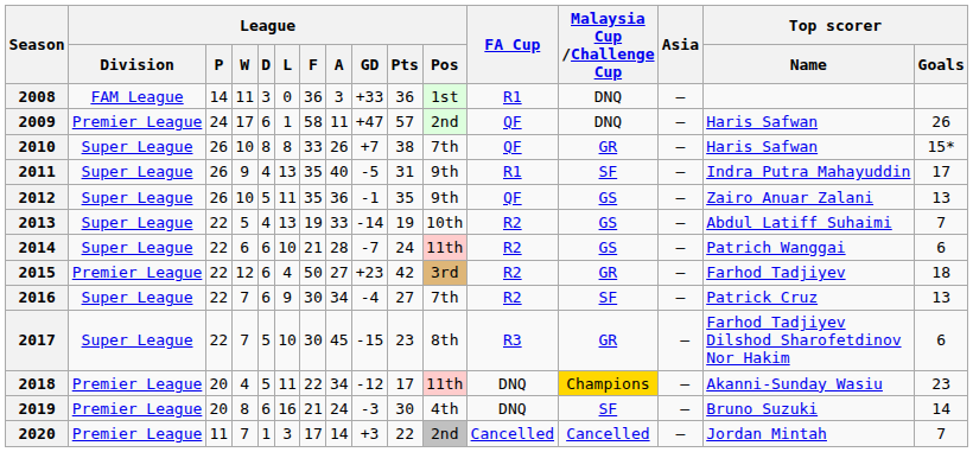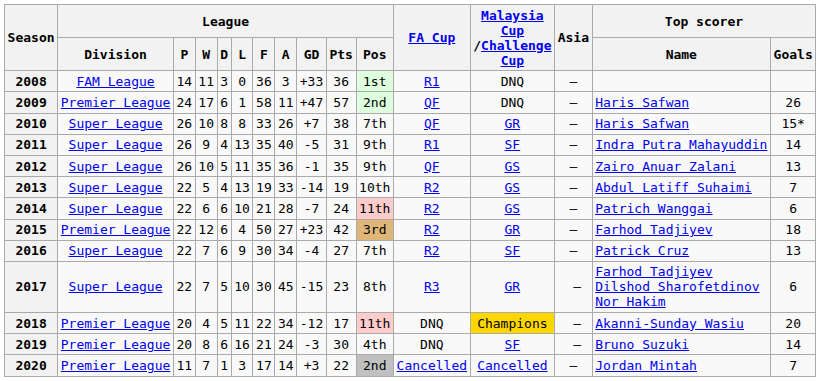 <table class="wikitable" style="text-align: center">
 <tr>
 <th rowspan=2>Season</th>
 <th colspan=10>League</th>
 <th rowspan=2><a href='#'>FA Cup</a></th>
 <th rowspan=2><a href='#'>Malaysia<br>Cup</a><br>/<a href='#'>Challenge<br>Cup</a></th>
 <th rowspan=2>Asia</th>
 <th colspan=2>Top scorer</th>
 </tr>
 <tr>
 <th>Division</th>
 <th>P</th>
 <th>W</th>
 <th>D</th>
 <th>L</th>
 <th>F</th>
 <th>A</th>
 <th>GD</th>
 <th>Pts</th>
 <th>Pos</th>
 <th>Name</th>
 <th>Goals</th>
 </tr>
 <tr>
 <th>2008</th>
 <td><a href='#'>FAM League</a></td>
 <td>14</td>
 <td>11</td>
 <td>3</td>
 <td>0</td>
 <td>36</td>
 <td>3</td>
 <td>+33</td>
 <td>36</td>
 <td style="background:#dfd;">1st</td>
 <td><a href='#'>R1</a></td>
 <td>DNQ</td>
 <td>–</td>
 <td align=left></td>
 <td></td>
 </tr>
 <tr>
 <th>2009</th>
 <td><a href='#'>Premier League</a></td>
 <td>24</td>
 <td>17</td>
 <td>6</td>
 <td>1</td>
 <td>58</td>
 <td>11</td>
 <td>+47</td>
 <td>57</td>
 <td style="background:#dfd;">2nd</td>
 <td><a href='#'>QF</a></td>
 <td>DNQ</td>
 <td>–</td>
 <td align=left> <a href='#'>Haris Safwan</a></td>
 <td>26</td>
 </tr>
 <tr>
 <th>2010</th>
 <td><a href='#'>Super League</a></td>
 <td>26</td>
 <td>10</td>
 <td>8</td>
 <td>8</td>
 <td>33</td>
 <td>26</td>
 <td>+7</td>
 <td>38</td>
 <td>7th</td>
 <td><a href='#'>QF</a></td>
 <td><a href='#'>GR</a></td>
 <td>–</td>
 <td align=left> <a href='#'>Haris Safwan</a></td>
 <td>15*</td>
 </tr>
 <tr>
 <th>2011</th>
 <td><a href='#'>Super League</a></td>
 <td>26</td>
 <td>9</td>
 <td>4</td>
 <td>13</td>
 <td>35</td>
 <td>40</td>
 <td>-5</td>
 <td>31</td>
 <td>9th</td>
 <td><a href='#'>R1</a></td>
 <td><a href='#'>SF</a></td>
 <td>–</td>
 <td align=left> <a href='#'>Indra Putra Mahayuddin</a></td>
-<td>17</td>
+<td>14</td>
 </tr>
 <tr>
 <th>2012</th>
 <td><a href='#'>Super League</a></td>
 <td>26</td>
 <td>10</td>
 <td>5</td>
 <td>11</td>
 <td>35</td>
 <td>36</td>
 <td>-1</td>
 <td>35</td>
 <td>9th</td>
 <td><a href='#'>QF</a></td>
 <td><a href='#'>GS</a></td>
 <td>–</td>
 <td align=left> <a href='#'>Zairo Anuar Zalani</a></td>
 <td>13</td>
 </tr>
 <tr>
 <th>2013</th>
 <td><a href='#'>Super League</a></td>
 <td>22</td>
 <td>5</td>
 <td>4</td>
 <td>13</td>
 <td>19</td>
 <td>33</td>
 <td>-14</td>
 <td>19</td>
 <td>10th</td>
 <td><a href='#'>R2</a></td>
 <td><a href='#'>GS</a></td>
 <td>–</td>
 <td align=left> <a href='#'>Abdul Latiff Suhaimi</a></td>
 <td>7</td>
 </tr>
 <tr>
 <th>2014</th>
 <td><a href='#'>Super League</a></td>
 <td>22</td>
 <td>6</td>
 <td>6</td>
 <td>10</td>
 <td>21</td>
 <td>28</td>
 <td>-7</td>
 <td>24</td>
 <td style="background:#fcc;">11th</td>
 <td><a href='#'>R2</a></td>
 <td><a href='#'>GS</a></td>
 <td>–</td>
 <td align=left> <a href='#'>Patrich Wanggai</a></td>
 <td>6</td>
 </tr>
 <tr>
 <th>2015</th>
 <td><a href='#'>Premier League</a></td>
 <td>22</td>
 <td>12</td>
 <td>6</td>
 <td>4</td>
 <td>50</td>
 <td>27</td>
 <td>+23</td>
 <td>42</td>
 <td style="background:#deb678;">3rd</td>
 <td><a href='#'>R2</a></td>
 <td><a href='#'>GR</a></td>
 <td>–</td>
 <td align=left> <a href='#'>Farhod Tadjiyev</a></td>
 <td>18</td>
 </tr>
 <tr>
 <th>2016</th>
 <td><a href='#'>Super League</a></td>
 <td>22</td>
 <td>7</td>
 <td>6</td>
 <td>9</td>
 <td>30</td>
 <td>34</td>
 <td>-4</td>
 <td>27</td>
 <td>7th</td>
 <td><a href='#'>R2</a></td>
 <td><a href='#'>SF</a></td>
 <td>–</td>
 <td align=left> <a href='#'>Patrick Cruz</a></td>
 <td>13</td>
 </tr>
 <tr>
 <th>2017</th>
 <td><a href='#'>Super League</a></td>
 <td>22</td>
 <td>7</td>
 <td>5</td>
 <td>10</td>
 <td>30</td>
 <td>45</td>
 <td>-15</td>
 <td>23</td>
 <td>8th</td>
 <td><a href='#'>R3</a></td>
 <td><a href='#'>GR</a></td>
 <td> –</td>
 <td align=left> <a href='#'>Farhod Tadjiyev</a> <br>  <a href='#'>Dilshod Sharofetdinov</a> <br>  <a href='#'>Nor Hakim</a></td>
 <td>6</td>
 </tr>
 <tr>
 <th>2018</th>
 <td><a href='#'>Premier League</a></td>
 <td>20</td>
 <td>4</td>
 <td>5</td>
 <td>11</td>
 <td>22</td>
 <td>34</td>
 <td>-12</td>
 <td>17</td>
 <td style="background:#fcc;">11th</td>
 <td>DNQ</td>
 <td bgcolor=gold>Champions</td>
 <td> –</td>
 <td align=left> <a href='#'>Akanni-Sunday Wasiu</a></td>
-<td>23</td>
+<td>20</td>
 </tr>
 <tr>
 <th>2019</th>
 <td><a href='#'>Premier League</a></td>
 <td>20</td>
 <td>8</td>
 <td>6</td>
 <td>16</td>
 <td>21</td>
 <td>24</td>
 <td>-3</td>
 <td>30</td>
 <td>4th</td>
 <td>DNQ</td>
 <td><a href='#'>SF</a></td>
 <td> –</td>
 <td align=left> <a href='#'>Bruno Suzuki</a></td>
 <td>14</td>
 </tr>
 <tr>
 <th>2020</th>
 <td><a href='#'>Premier League</a></td>
 <td>11</td>
 <td>7</td>
 <td>1</td>
 <td>3</td>
 <td>17</td>
 <td>14</td>
 <td>+3</td>
 <td>22</td>
 <td style="background:silver;">2nd</td>
 <td><a href='#'>Cancelled</a></td>
 <td><a href='#'>Cancelled</a></td>
 <td>–</td>
 <td align=left> <a href='#'>Jordan Mintah</a></td>
 <td>7</td>
 </tr>
 <tr>
 </tr>
 </table>
